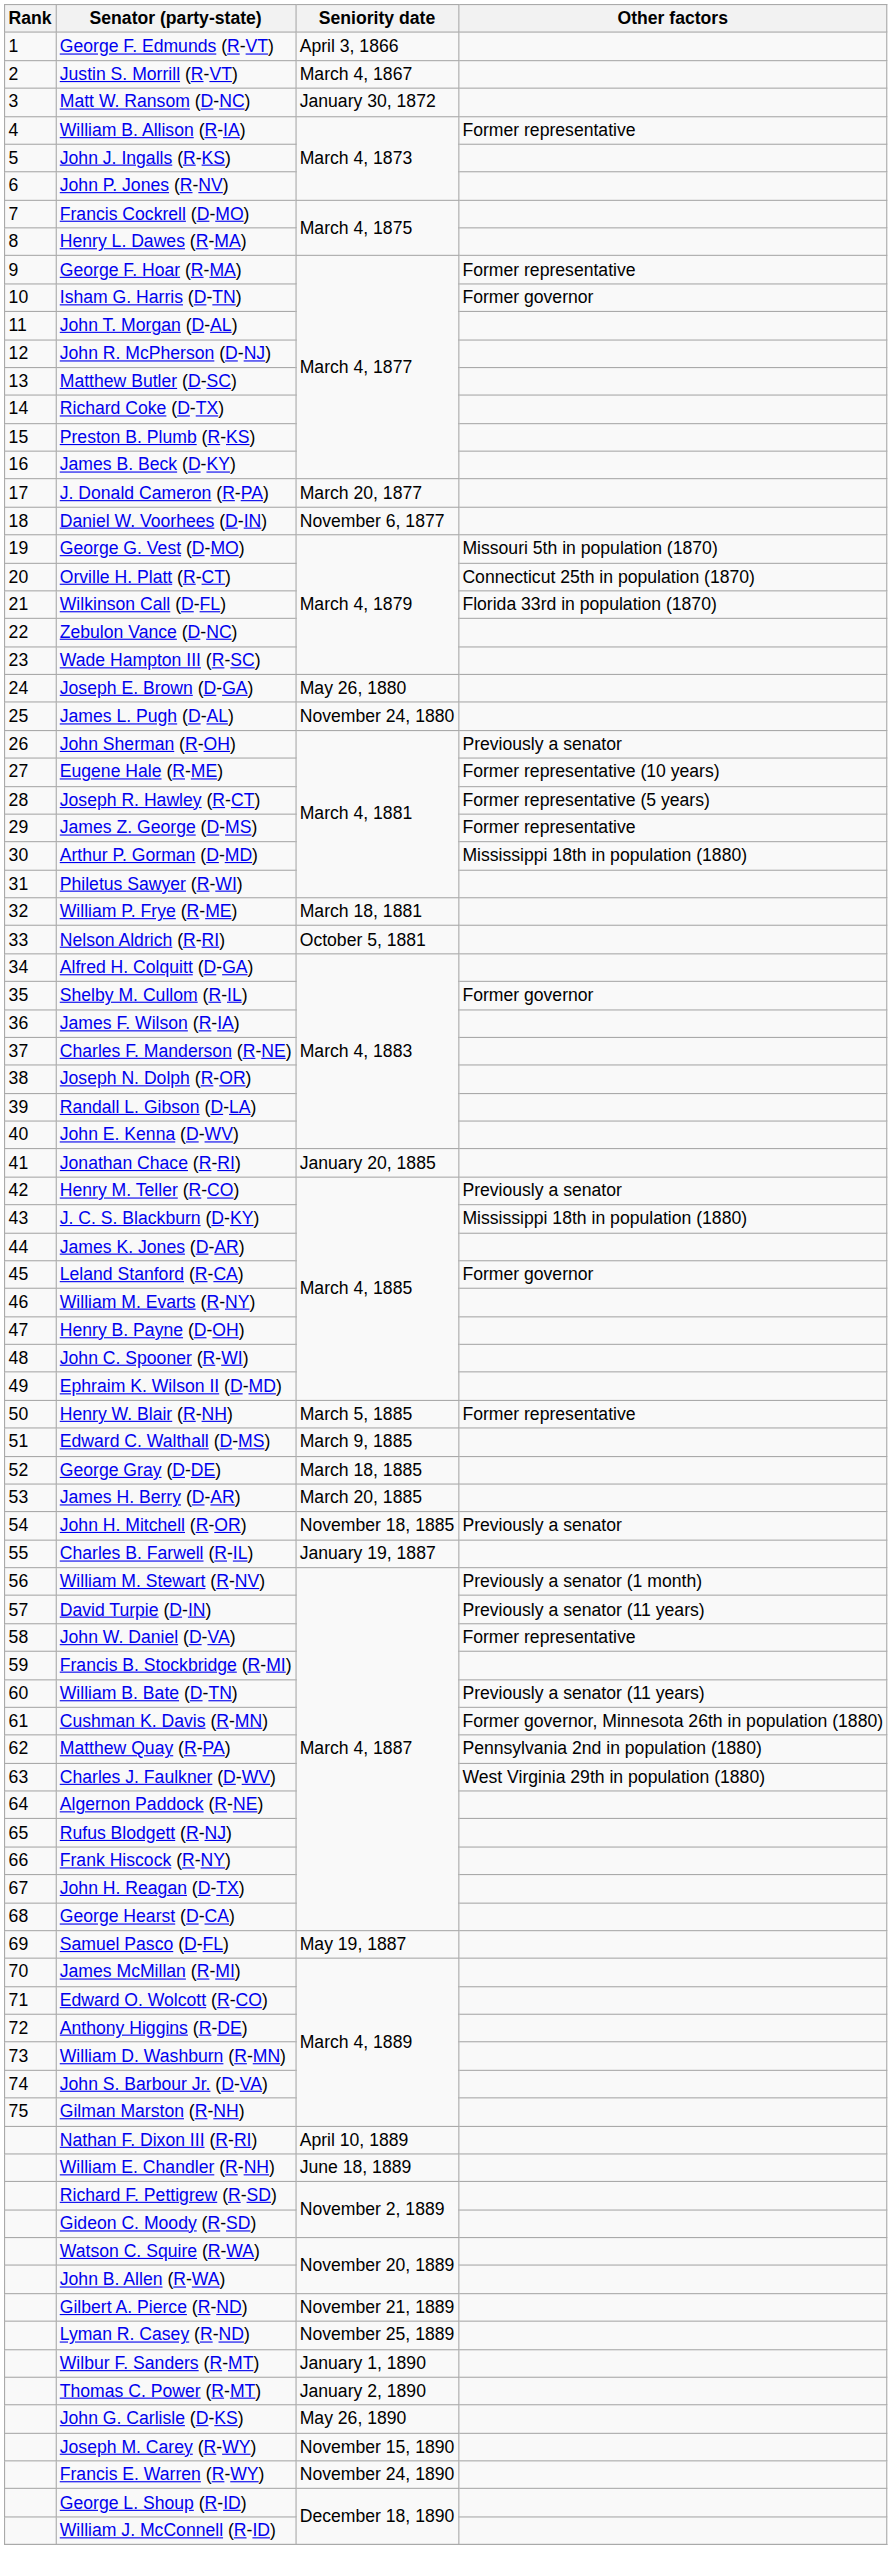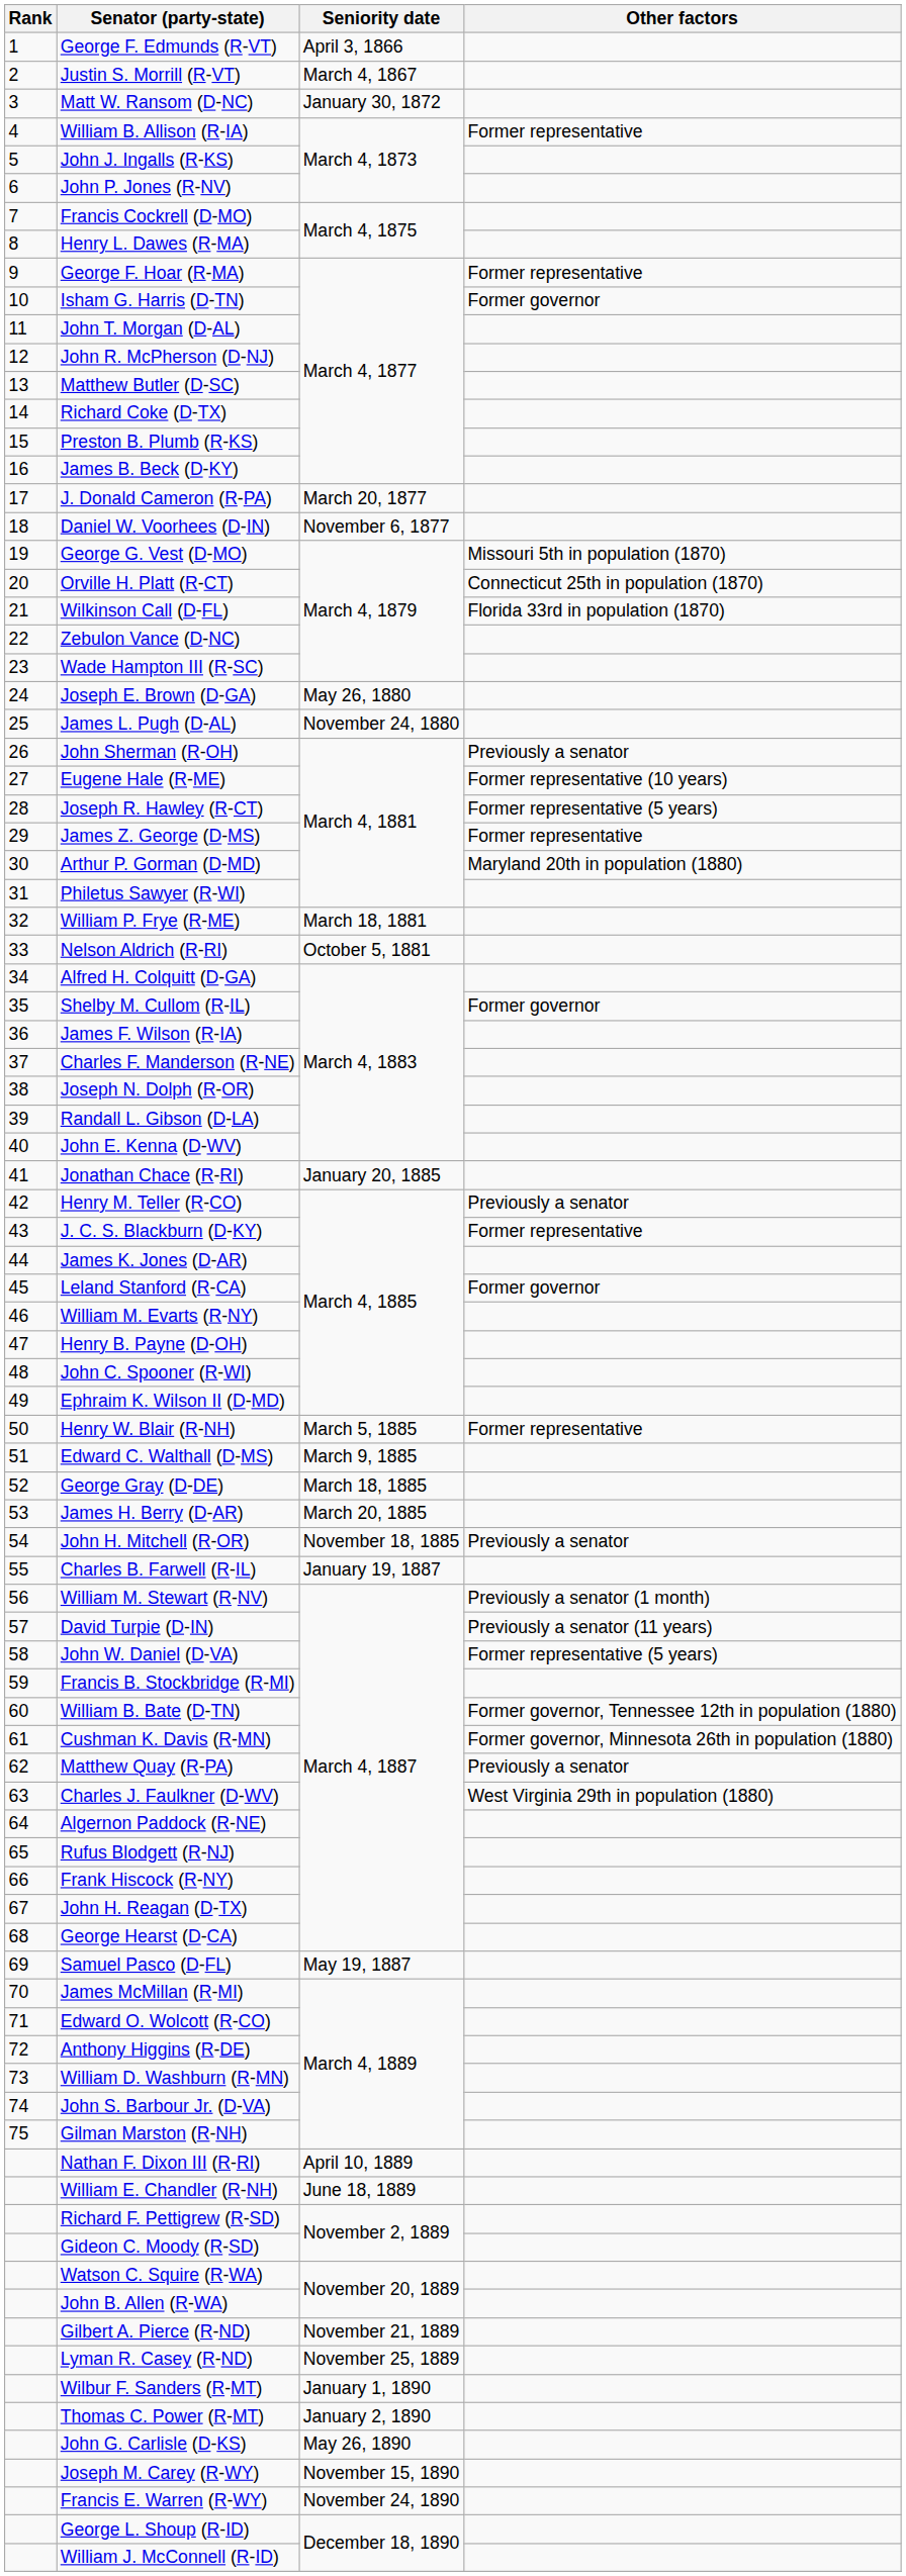 <table class=wikitable>
 <tr>
 <th>Rank</th>
 <th>Senator (party-state)</th>
 <th>Seniority date</th>
 <th>Other factors</th>
 </tr>
 <tr>
 <td>1</td>
 <td><a href='#'>George F. Edmunds</a> (<a href='#'>R</a>-<a href='#'>VT</a>)</td>
 <td>April 3, 1866</td>
 <td></td>
 </tr>
 <tr>
 <td>2</td>
 <td><a href='#'>Justin S. Morrill</a> (<a href='#'>R</a>-<a href='#'>VT</a>)</td>
 <td>March 4, 1867</td>
 <td></td>
 </tr>
 <tr>
 <td>3</td>
 <td><a href='#'>Matt W. Ransom</a> (<a href='#'>D</a>-<a href='#'>NC</a>)</td>
 <td>January 30, 1872</td>
 <td></td>
 </tr>
 <tr>
 <td>4</td>
 <td><a href='#'>William B. Allison</a> (<a href='#'>R</a>-<a href='#'>IA</a>)</td>
 <td rowspan=3>March 4, 1873</td>
 <td>Former representative</td>
 </tr>
 <tr>
 <td>5</td>
 <td><a href='#'>John J. Ingalls</a> (<a href='#'>R</a>-<a href='#'>KS</a>)</td>
 <td></td>
 </tr>
 <tr>
 <td>6</td>
 <td><a href='#'>John P. Jones</a> (<a href='#'>R</a>-<a href='#'>NV</a>)</td>
 <td></td>
 </tr>
 <tr>
 <td>7</td>
 <td><a href='#'>Francis Cockrell</a> (<a href='#'>D</a>-<a href='#'>MO</a>)</td>
 <td rowspan=2>March 4, 1875</td>
 <td></td>
 </tr>
 <tr>
 <td>8</td>
 <td><a href='#'>Henry L. Dawes</a> (<a href='#'>R</a>-<a href='#'>MA</a>)</td>
 <td></td>
 </tr>
 <tr>
 <td>9</td>
 <td><a href='#'>George F. Hoar</a> (<a href='#'>R</a>-<a href='#'>MA</a>)</td>
 <td rowspan=8>March 4, 1877</td>
 <td>Former representative</td>
 </tr>
 <tr>
 <td>10</td>
 <td><a href='#'>Isham G. Harris</a> (<a href='#'>D</a>-<a href='#'>TN</a>)</td>
 <td>Former governor</td>
 </tr>
 <tr>
 <td>11</td>
 <td><a href='#'>John T. Morgan</a> (<a href='#'>D</a>-<a href='#'>AL</a>)</td>
 <td></td>
 </tr>
 <tr>
 <td>12</td>
 <td><a href='#'>John R. McPherson</a> (<a href='#'>D</a>-<a href='#'>NJ</a>)</td>
 <td></td>
 </tr>
 <tr>
 <td>13</td>
 <td><a href='#'>Matthew Butler</a> (<a href='#'>D</a>-<a href='#'>SC</a>)</td>
 <td></td>
 </tr>
 <tr>
 <td>14</td>
 <td><a href='#'>Richard Coke</a> (<a href='#'>D</a>-<a href='#'>TX</a>)</td>
 <td></td>
 </tr>
 <tr>
 <td>15</td>
 <td><a href='#'>Preston B. Plumb</a> (<a href='#'>R</a>-<a href='#'>KS</a>)</td>
 <td></td>
 </tr>
 <tr>
 <td>16</td>
 <td><a href='#'>James B. Beck</a> (<a href='#'>D</a>-<a href='#'>KY</a>)</td>
 <td></td>
 </tr>
 <tr>
 <td>17</td>
 <td><a href='#'>J. Donald Cameron</a> (<a href='#'>R</a>-<a href='#'>PA</a>)</td>
 <td>March 20, 1877</td>
 <td></td>
 </tr>
 <tr>
 <td>18</td>
 <td><a href='#'>Daniel W. Voorhees</a> (<a href='#'>D</a>-<a href='#'>IN</a>)</td>
 <td>November 6, 1877</td>
 <td></td>
 </tr>
 <tr>
 <td>19</td>
 <td><a href='#'>George G. Vest</a> (<a href='#'>D</a>-<a href='#'>MO</a>)</td>
 <td rowspan=5>March 4, 1879</td>
 <td>Missouri 5th in population (1870)</td>
 </tr>
 <tr>
 <td>20</td>
 <td><a href='#'>Orville H. Platt</a> (<a href='#'>R</a>-<a href='#'>CT</a>)</td>
 <td>Connecticut 25th in population (1870)</td>
 </tr>
 <tr>
 <td>21</td>
 <td><a href='#'>Wilkinson Call</a> (<a href='#'>D</a>-<a href='#'>FL</a>)</td>
 <td>Florida 33rd in population (1870)</td>
 </tr>
 <tr>
 <td>22</td>
 <td><a href='#'>Zebulon Vance</a> (<a href='#'>D</a>-<a href='#'>NC</a>)</td>
 <td></td>
 </tr>
 <tr>
 <td>23</td>
 <td><a href='#'>Wade Hampton III</a> (<a href='#'>R</a>-<a href='#'>SC</a>)</td>
 <td></td>
 </tr>
 <tr>
 <td>24</td>
 <td><a href='#'>Joseph E. Brown</a> (<a href='#'>D</a>-<a href='#'>GA</a>)</td>
 <td>May 26, 1880</td>
 <td></td>
 </tr>
 <tr>
 <td>25</td>
 <td><a href='#'>James L. Pugh</a> (<a href='#'>D</a>-<a href='#'>AL</a>)</td>
 <td>November 24, 1880</td>
 <td></td>
 </tr>
 <tr>
 <td>26</td>
 <td><a href='#'>John Sherman</a> (<a href='#'>R</a>-<a href='#'>OH</a>)</td>
 <td rowspan=6>March 4, 1881</td>
 <td>Previously a senator</td>
 </tr>
 <tr>
 <td>27</td>
 <td><a href='#'>Eugene Hale</a> (<a href='#'>R</a>-<a href='#'>ME</a>)</td>
 <td>Former representative (10 years)</td>
 </tr>
 <tr>
 <td>28</td>
 <td><a href='#'>Joseph R. Hawley</a> (<a href='#'>R</a>-<a href='#'>CT</a>)</td>
 <td>Former representative (5 years)</td>
 </tr>
 <tr>
 <td>29</td>
 <td><a href='#'>James Z. George</a> (<a href='#'>D</a>-<a href='#'>MS</a>)</td>
 <td>Former representative</td>
 </tr>
 <tr>
 <td>30</td>
 <td><a href='#'>Arthur P. Gorman</a> (<a href='#'>D</a>-<a href='#'>MD</a>)</td>
-<td>Mississippi 18th in population (1880)</td>
+<td>Maryland 20th in population (1880)</td>
 </tr>
 <tr>
 <td>31</td>
 <td><a href='#'>Philetus Sawyer</a> (<a href='#'>R</a>-<a href='#'>WI</a>)</td>
 <td></td>
 </tr>
 <tr>
 <td>32</td>
 <td><a href='#'>William P. Frye</a> (<a href='#'>R</a>-<a href='#'>ME</a>)</td>
 <td>March 18, 1881</td>
 <td></td>
 </tr>
 <tr>
 <td>33</td>
 <td><a href='#'>Nelson Aldrich</a> (<a href='#'>R</a>-<a href='#'>RI</a>)</td>
 <td>October 5, 1881</td>
 <td></td>
 </tr>
 <tr>
 <td>34</td>
 <td><a href='#'>Alfred H. Colquitt</a> (<a href='#'>D</a>-<a href='#'>GA</a>)</td>
 <td rowspan=7>March 4, 1883</td>
 <td></td>
 </tr>
 <tr>
 <td>35</td>
 <td><a href='#'>Shelby M. Cullom</a> (<a href='#'>R</a>-<a href='#'>IL</a>)</td>
 <td>Former governor</td>
 </tr>
 <tr>
 <td>36</td>
 <td><a href='#'>James F. Wilson</a> (<a href='#'>R</a>-<a href='#'>IA</a>)</td>
 <td></td>
 </tr>
 <tr>
 <td>37</td>
 <td><a href='#'>Charles F. Manderson</a> (<a href='#'>R</a>-<a href='#'>NE</a>)</td>
 <td></td>
 </tr>
 <tr>
 <td>38</td>
 <td><a href='#'>Joseph N. Dolph</a> (<a href='#'>R</a>-<a href='#'>OR</a>)</td>
 <td></td>
 </tr>
 <tr>
 <td>39</td>
 <td><a href='#'>Randall L. Gibson</a> (<a href='#'>D</a>-<a href='#'>LA</a>)</td>
 <td></td>
 </tr>
 <tr>
 <td>40</td>
 <td><a href='#'>John E. Kenna</a> (<a href='#'>D</a>-<a href='#'>WV</a>)</td>
 <td></td>
 </tr>
 <tr>
 <td>41</td>
 <td><a href='#'>Jonathan Chace</a> (<a href='#'>R</a>-<a href='#'>RI</a>)</td>
 <td>January 20, 1885</td>
 <td></td>
 </tr>
 <tr>
 <td>42</td>
 <td><a href='#'>Henry M. Teller</a> (<a href='#'>R</a>-<a href='#'>CO</a>)</td>
 <td rowspan=8>March 4, 1885</td>
 <td>Previously a senator</td>
 </tr>
 <tr>
 <td>43</td>
 <td><a href='#'>J. C. S. Blackburn</a> (<a href='#'>D</a>-<a href='#'>KY</a>)</td>
-<td>Mississippi 18th in population (1880)</td>
+<td>Former representative</td>
 </tr>
 <tr>
 <td>44</td>
 <td><a href='#'>James K. Jones</a> (<a href='#'>D</a>-<a href='#'>AR</a>)</td>
 <td></td>
 </tr>
 <tr>
 <td>45</td>
 <td><a href='#'>Leland Stanford</a> (<a href='#'>R</a>-<a href='#'>CA</a>)</td>
 <td>Former governor</td>
 </tr>
 <tr>
 <td>46</td>
 <td><a href='#'>William M. Evarts</a> (<a href='#'>R</a>-<a href='#'>NY</a>)</td>
 <td></td>
 </tr>
 <tr>
 <td>47</td>
 <td><a href='#'>Henry B. Payne</a> (<a href='#'>D</a>-<a href='#'>OH</a>)</td>
 <td></td>
 </tr>
 <tr>
 <td>48</td>
 <td><a href='#'>John C. Spooner</a> (<a href='#'>R</a>-<a href='#'>WI</a>)</td>
 <td></td>
 </tr>
 <tr>
 <td>49</td>
 <td><a href='#'>Ephraim K. Wilson II</a> (<a href='#'>D</a>-<a href='#'>MD</a>)</td>
 <td></td>
 </tr>
 <tr>
 <td>50</td>
 <td><a href='#'>Henry W. Blair</a> (<a href='#'>R</a>-<a href='#'>NH</a>)</td>
 <td>March 5, 1885</td>
 <td>Former representative</td>
 </tr>
 <tr>
 <td>51</td>
 <td><a href='#'>Edward C. Walthall</a> (<a href='#'>D</a>-<a href='#'>MS</a>)</td>
 <td>March 9, 1885</td>
 <td></td>
 </tr>
 <tr>
 <td>52</td>
 <td><a href='#'>George Gray</a> (<a href='#'>D</a>-<a href='#'>DE</a>)</td>
 <td>March 18, 1885</td>
 <td></td>
 </tr>
 <tr>
 <td>53</td>
 <td><a href='#'>James H. Berry</a> (<a href='#'>D</a>-<a href='#'>AR</a>)</td>
 <td>March 20, 1885</td>
 <td></td>
 </tr>
 <tr>
 <td>54</td>
 <td><a href='#'>John H. Mitchell</a> (<a href='#'>R</a>-<a href='#'>OR</a>)</td>
 <td>November 18, 1885</td>
 <td>Previously a senator</td>
 </tr>
 <tr>
 <td>55</td>
 <td><a href='#'>Charles B. Farwell</a> (<a href='#'>R</a>-<a href='#'>IL</a>)</td>
 <td>January 19, 1887</td>
 <td></td>
 </tr>
 <tr>
 <td>56</td>
 <td><a href='#'>William M. Stewart</a> (<a href='#'>R</a>-<a href='#'>NV</a>)</td>
 <td rowspan=13>March 4, 1887</td>
 <td>Previously a senator (1 month)</td>
 </tr>
 <tr>
 <td>57</td>
 <td><a href='#'>David Turpie</a> (<a href='#'>D</a>-<a href='#'>IN</a>)</td>
 <td>Previously a senator (11 years)</td>
 </tr>
 <tr>
 <td>58</td>
 <td><a href='#'>John W. Daniel</a> (<a href='#'>D</a>-<a href='#'>VA</a>)</td>
-<td>Former representative</td>
+<td>Former representative (5 years)</td>
 </tr>
 <tr>
 <td>59</td>
 <td><a href='#'>Francis B. Stockbridge</a> (<a href='#'>R</a>-<a href='#'>MI</a>)</td>
 <td></td>
 </tr>
 <tr>
 <td>60</td>
 <td><a href='#'>William B. Bate</a> (<a href='#'>D</a>-<a href='#'>TN</a>)</td>
-<td>Previously a senator (11 years)</td>
+<td>Former governor, Tennessee 12th in population (1880)</td>
 </tr>
 <tr>
 <td>61</td>
 <td><a href='#'>Cushman K. Davis</a> (<a href='#'>R</a>-<a href='#'>MN</a>)</td>
 <td>Former governor, Minnesota 26th in population (1880)</td>
 </tr>
 <tr>
 <td>62</td>
 <td><a href='#'>Matthew Quay</a> (<a href='#'>R</a>-<a href='#'>PA</a>)</td>
-<td>Pennsylvania 2nd in population (1880)</td>
+<td>Previously a senator</td>
 </tr>
 <tr>
 <td>63</td>
 <td><a href='#'>Charles J. Faulkner</a> (<a href='#'>D</a>-<a href='#'>WV</a>)</td>
 <td>West Virginia 29th in population (1880)</td>
 </tr>
 <tr>
 <td>64</td>
 <td><a href='#'>Algernon Paddock</a> (<a href='#'>R</a>-<a href='#'>NE</a>)</td>
 <td></td>
 </tr>
 <tr>
 <td>65</td>
 <td><a href='#'>Rufus Blodgett</a> (<a href='#'>R</a>-<a href='#'>NJ</a>)</td>
 <td></td>
 </tr>
 <tr>
 <td>66</td>
 <td><a href='#'>Frank Hiscock</a> (<a href='#'>R</a>-<a href='#'>NY</a>)</td>
 <td></td>
 </tr>
 <tr>
 <td>67</td>
 <td><a href='#'>John H. Reagan</a> (<a href='#'>D</a>-<a href='#'>TX</a>)</td>
 <td></td>
 </tr>
 <tr>
 <td>68</td>
 <td><a href='#'>George Hearst</a> (<a href='#'>D</a>-<a href='#'>CA</a>)</td>
 <td></td>
 </tr>
 <tr>
 <td>69</td>
 <td><a href='#'>Samuel Pasco</a> (<a href='#'>D</a>-<a href='#'>FL</a>)</td>
 <td>May 19, 1887</td>
 <td></td>
 </tr>
 <tr>
 <td>70</td>
 <td><a href='#'>James McMillan</a> (<a href='#'>R</a>-<a href='#'>MI</a>)</td>
 <td rowspan=6>March 4, 1889</td>
 <td></td>
 </tr>
 <tr>
 <td>71</td>
 <td><a href='#'>Edward O. Wolcott</a> (<a href='#'>R</a>-<a href='#'>CO</a>)</td>
 <td></td>
 </tr>
 <tr>
 <td>72</td>
 <td><a href='#'>Anthony Higgins</a> (<a href='#'>R</a>-<a href='#'>DE</a>)</td>
 <td></td>
 </tr>
 <tr>
 <td>73</td>
 <td><a href='#'>William D. Washburn</a> (<a href='#'>R</a>-<a href='#'>MN</a>)</td>
 <td></td>
 </tr>
 <tr>
 <td>74</td>
 <td><a href='#'>John S. Barbour Jr.</a> (<a href='#'>D</a>-<a href='#'>VA</a>)</td>
 <td></td>
 </tr>
 <tr>
 <td>75</td>
 <td><a href='#'>Gilman Marston</a> (<a href='#'>R</a>-<a href='#'>NH</a>)</td>
 <td></td>
 </tr>
 <tr>
 <td></td>
 <td><a href='#'>Nathan F. Dixon III</a> (<a href='#'>R</a>-<a href='#'>RI</a>)</td>
 <td>April 10, 1889</td>
 <td></td>
 </tr>
 <tr>
 <td></td>
 <td><a href='#'>William E. Chandler</a> (<a href='#'>R</a>-<a href='#'>NH</a>)</td>
 <td>June 18, 1889</td>
 <td></td>
 </tr>
 <tr>
 <td></td>
 <td><a href='#'>Richard F. Pettigrew</a> (<a href='#'>R</a>-<a href='#'>SD</a>)</td>
 <td rowspan=2>November 2, 1889</td>
 <td></td>
 </tr>
 <tr>
 <td></td>
 <td><a href='#'>Gideon C. Moody</a> (<a href='#'>R</a>-<a href='#'>SD</a>)</td>
 <td></td>
 </tr>
 <tr>
 <td></td>
 <td><a href='#'>Watson C. Squire</a> (<a href='#'>R</a>-<a href='#'>WA</a>)</td>
 <td rowspan=2>November 20, 1889</td>
 <td></td>
 </tr>
 <tr>
 <td></td>
 <td><a href='#'>John B. Allen</a> (<a href='#'>R</a>-<a href='#'>WA</a>)</td>
 <td></td>
 </tr>
 <tr>
 <td></td>
 <td><a href='#'>Gilbert A. Pierce</a> (<a href='#'>R</a>-<a href='#'>ND</a>)</td>
 <td>November 21, 1889</td>
 <td></td>
 </tr>
 <tr>
 <td></td>
 <td><a href='#'>Lyman R. Casey</a> (<a href='#'>R</a>-<a href='#'>ND</a>)</td>
 <td>November 25, 1889</td>
 <td></td>
 </tr>
 <tr>
 <td></td>
 <td><a href='#'>Wilbur F. Sanders</a> (<a href='#'>R</a>-<a href='#'>MT</a>)</td>
 <td>January 1, 1890</td>
 <td></td>
 </tr>
 <tr>
 <td></td>
 <td><a href='#'>Thomas C. Power</a> (<a href='#'>R</a>-<a href='#'>MT</a>)</td>
 <td>January 2, 1890</td>
 <td></td>
 </tr>
 <tr>
 <td></td>
 <td><a href='#'>John G. Carlisle</a> (<a href='#'>D</a>-<a href='#'>KS</a>)</td>
 <td>May 26, 1890</td>
 <td></td>
 </tr>
 <tr>
 <td></td>
 <td><a href='#'>Joseph M. Carey</a> (<a href='#'>R</a>-<a href='#'>WY</a>)</td>
 <td>November 15, 1890</td>
 <td></td>
 </tr>
 <tr>
 <td></td>
 <td><a href='#'>Francis E. Warren</a> (<a href='#'>R</a>-<a href='#'>WY</a>)</td>
 <td>November 24, 1890</td>
 <td></td>
 </tr>
 <tr>
 <td></td>
 <td><a href='#'>George L. Shoup</a> (<a href='#'>R</a>-<a href='#'>ID</a>)</td>
 <td rowspan=2>December 18, 1890</td>
 <td></td>
 </tr>
 <tr>
 <td></td>
 <td><a href='#'>William J. McConnell</a> (<a href='#'>R</a>-<a href='#'>ID</a>)</td>
 <td></td>
 </tr>
 <tr>
 </tr>
 </table>
